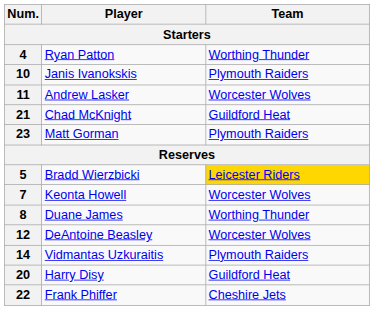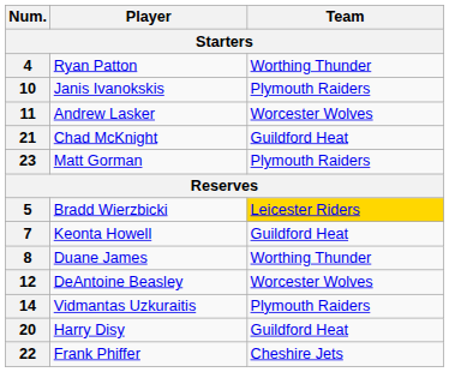 <table class="wikitable">
 <tr>
 <th>Num.</th>
 <th style="width:200px;">Player</th>
 <th width=200>Team</th>
 </tr>
 <tr>
 <th colspan="5">Starters</th>
 </tr>
 <tr>
 <th>4</th>
 <td> <a href='#'>Ryan Patton</a></td>
 <td><a href='#'>Worthing Thunder</a></td>
 </tr>
 <tr>
 <th>10</th>
 <td> <a href='#'>Janis Ivanokskis</a></td>
 <td><a href='#'>Plymouth Raiders</a></td>
 </tr>
 <tr>
 <th>11</th>
 <td> <a href='#'>Andrew Lasker</a></td>
 <td><a href='#'>Worcester Wolves</a></td>
 </tr>
 <tr>
 <th>21</th>
 <td> <a href='#'>Chad McKnight</a></td>
 <td><a href='#'>Guildford Heat</a></td>
 </tr>
 <tr>
 <th>23</th>
 <td> <a href='#'>Matt Gorman</a></td>
 <td><a href='#'>Plymouth Raiders</a></td>
 </tr>
 <tr>
 <th colspan="3">Reserves</th>
 </tr>
 <tr>
 <th>5</th>
 <td>  <a href='#'>Bradd Wierzbicki</a></td>
 <td style="background: gold;"><a href='#'>Leicester Riders</a></td>
 </tr>
 <tr>
 <th>7</th>
 <td> <a href='#'>Keonta Howell</a></td>
-<td><a href='#'>Worcester Wolves</a></td>
+<td><a href='#'>Guildford Heat</a></td>
 </tr>
 <tr>
 <th>8</th>
 <td> <a href='#'>Duane James</a></td>
 <td><a href='#'>Worthing Thunder</a></td>
 </tr>
 <tr>
 <th>12</th>
 <td> <a href='#'>DeAntoine Beasley</a></td>
 <td><a href='#'>Worcester Wolves</a></td>
 </tr>
 <tr>
 <th>14</th>
 <td> <a href='#'>Vidmantas Uzkuraitis</a></td>
 <td><a href='#'>Plymouth Raiders</a></td>
 </tr>
 <tr>
 <th>20</th>
 <td> <a href='#'>Harry Disy</a></td>
 <td><a href='#'>Guildford Heat</a></td>
 </tr>
 <tr>
 <th>22</th>
 <td> <a href='#'>Frank Phiffer</a></td>
 <td><a href='#'>Cheshire Jets</a></td>
 </tr>
 </table>
